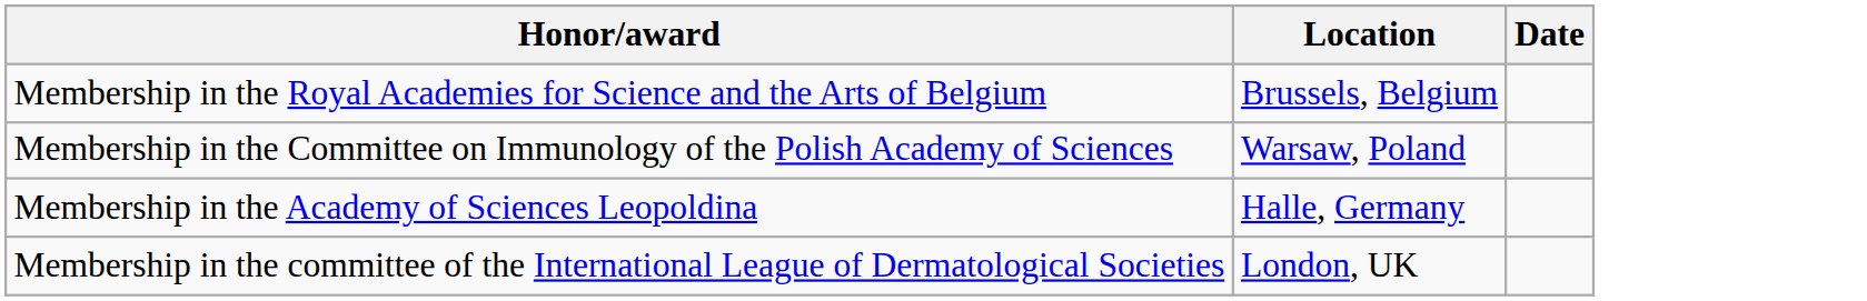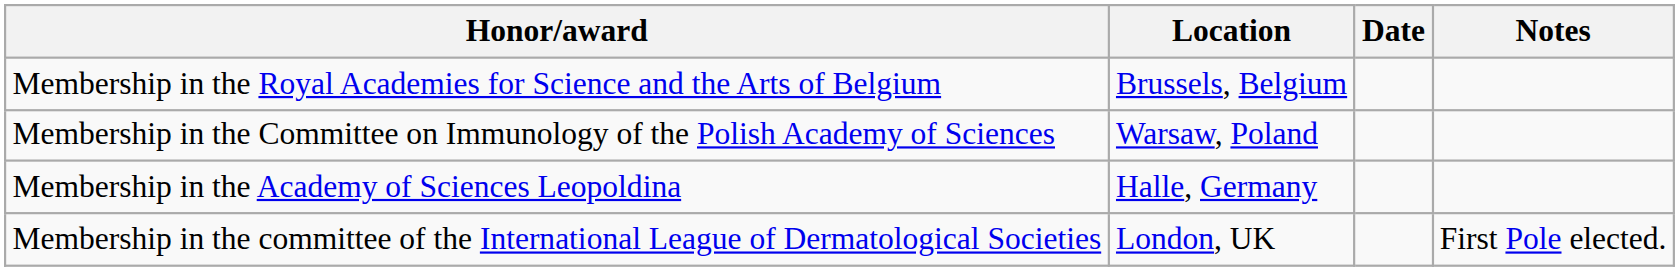 <table class="wikitable sortable" style="font-size: 90%;">
 <tr>
 <th>Honor/award</th>
 <th>Location</th>
 <th>Date</th>
+<th class="unsortable">Notes</th>
 </tr>
 <tr>
 <td>Membership in the <a href='#'>Royal Academies for Science and the Arts of Belgium</a></td>
 <td> <a href='#'>Brussels</a>, <a href='#'>Belgium</a></td>
 <td align=center></td>
+<td></td>
 </tr>
 <tr>
 <td>Membership in the Committee on Immunology of the <a href='#'>Polish Academy of Sciences</a></td>
 <td> <a href='#'>Warsaw</a>, <a href='#'>Poland</a></td>
 <td align=center></td>
+<td></td>
 </tr>
 <tr>
 <td>Membership in the <a href='#'>Academy of Sciences Leopoldina</a></td>
 <td> <a href='#'>Halle</a>, <a href='#'>Germany</a></td>
 <td align=center></td>
+<td></td>
 </tr>
 <tr>
 <td>Membership in the committee of the <a href='#'>International League of Dermatological Societies</a></td>
 <td> <a href='#'>London</a>, UK</td>
 <td align=center></td>
+<td>First <a href='#'>Pole</a> elected.</td>
 </tr>
 </table>
